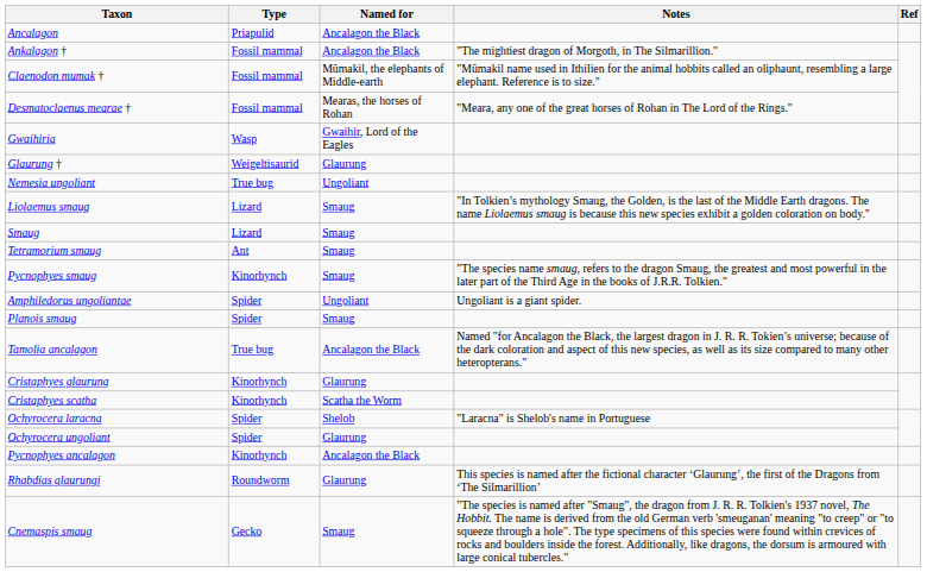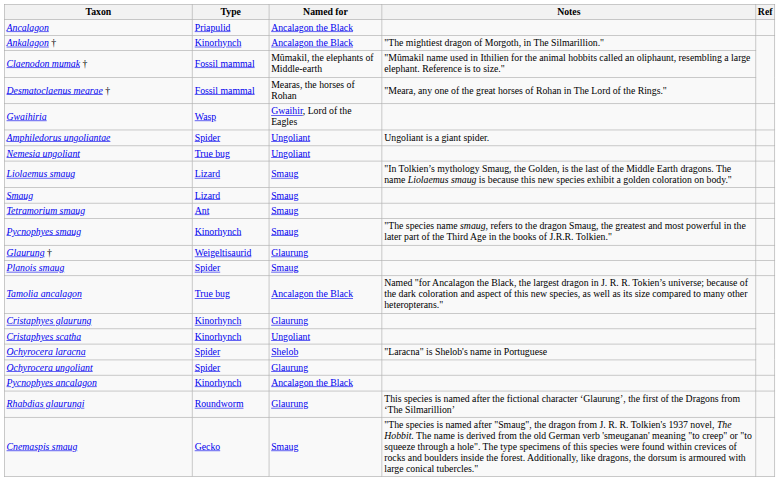 <table class="wikitable sortable" width="100%">
 <tr>
 <th style="width:25%;">Taxon</th>
 <th style="width:10%;">Type</th>
 <th style="width:15%;">Named for</th>
 <th style="width:50%;">Notes</th>
 <th class="unsortable">Ref</th>
 </tr>
 <tr>
 <td><em><a href='#'>Ancalagon</a></em> </td>
 <td><a href='#'>Priapulid</a></td>
 <td><a href='#'>Ancalagon the Black</a></td>
 <td></td>
 <td></td>
 </tr>
 <tr>
 <td><em><a href='#'>Ankalagon</a></em> † </td>
-<td><a href='#'>Fossil mammal</a></td>
+<td><a href='#'>Kinorhynch</a></td>
 <td><a href='#'>Ancalagon the Black</a></td>
 <td>"The mightiest dragon of Morgoth, in The Silmarillion."</td>
 <td rowspan="3"></td>
 </tr>
 <tr>
 <td><em><a href='#'>Claenodon mumak</a></em> † </td>
 <td><a href='#'>Fossil mammal</a></td>
 <td>Mûmakil, the elephants of Middle-earth</td>
 <td>"Mûmakil name used in Ithilien for the animal hobbits called an oliphaunt, resembling a large elephant. Reference is to size."</td>
 </tr>
 <tr>
 <td><em><a href='#'>Desmatoclaenus mearae</a></em> † </td>
 <td><a href='#'>Fossil mammal</a></td>
 <td>Mearas, the horses of Rohan</td>
 <td>"Meara, any one of the great horses of Rohan in The Lord of the Rings."</td>
 </tr>
 <tr>
 <td><em><a href='#'>Gwaihiria</a></em> </td>
 <td><a href='#'>Wasp</a></td>
 <td><a href='#'>Gwaihir</a>, Lord of the Eagles</td>
 <td></td>
 <td></td>
 </tr>
 <tr>
-<td><em><a href='#'>Glaurung</a></em> † </td>
-<td><a href='#'>Weigeltisaurid</a></td>
-<td><a href='#'>Glaurung</a></td>
-<td></td>
+<td><em><a href='#'>Amphiledorus ungoliantae</a></em> </td>
+<td><a href='#'>Spider</a></td>
+<td><a href='#'>Ungoliant</a></td>
+<td>Ungoliant is a giant spider.</td>
 <td></td>
 </tr>
 <tr>
 <td><em><a href='#'>Nemesia ungoliant</a></em> </td>
 <td><a href='#'>True bug</a></td>
 <td><a href='#'>Ungoliant</a></td>
 <td></td>
 <td></td>
 </tr>
 <tr>
 <td><em><a href='#'>Liolaemus smaug</a></em> </td>
 <td><a href='#'>Lizard</a></td>
 <td><a href='#'>Smaug</a></td>
 <td>"In Tolkien’s mythology Smaug, the Golden, is the last of the Middle Earth dragons. The name <em>Liolaemus smaug</em> is because this new species exhibit a golden coloration on body."</td>
 <td></td>
 </tr>
 <tr>
 <td><em><a href='#'>Smaug</a></em> </td>
 <td><a href='#'>Lizard</a></td>
 <td><a href='#'>Smaug</a></td>
 <td></td>
 <td></td>
 </tr>
 <tr>
 <td><em><a href='#'>Tetramorium smaug</a></em> </td>
 <td><a href='#'>Ant</a></td>
 <td><a href='#'>Smaug</a></td>
 <td></td>
 <td></td>
 </tr>
 <tr>
 <td><em><a href='#'>Pycnophyes smaug</a></em> </td>
 <td><a href='#'>Kinorhynch</a></td>
 <td><a href='#'>Smaug</a></td>
 <td>"The species name <em>smaug</em>, refers to the dragon Smaug, the greatest and most powerful in the later part of the Third Age in the books of J.R.R. Tolkien."</td>
 <td></td>
 </tr>
 <tr>
-<td><em><a href='#'>Amphiledorus ungoliantae</a></em> </td>
-<td><a href='#'>Spider</a></td>
-<td><a href='#'>Ungoliant</a></td>
-<td>Ungoliant is a giant spider.</td>
+<td><em><a href='#'>Glaurung</a></em> † </td>
+<td><a href='#'>Weigeltisaurid</a></td>
+<td><a href='#'>Glaurung</a></td>
+<td></td>
 <td></td>
 </tr>
 <tr>
 <td><em><a href='#'>Planois smaug</a></em> </td>
 <td><a href='#'>Spider</a></td>
 <td><a href='#'>Smaug</a></td>
 <td></td>
 <td></td>
 </tr>
 <tr>
 <td><em><a href='#'>Tamolia ancalagon</a></em> </td>
 <td><a href='#'>True bug</a></td>
 <td><a href='#'>Ancalagon the Black</a></td>
 <td>Named "for Ancalagon the Black, the largest dragon in J. R. R. Tokien’s universe; because of the dark coloration and aspect of this new species, as well as its size compared to many other heteropterans."</td>
 <td></td>
 </tr>
 <tr>
 <td><em><a href='#'>Cristaphyes glaurung</a></em> </td>
 <td><a href='#'>Kinorhynch</a></td>
 <td><a href='#'>Glaurung</a></td>
 <td></td>
 <td rowspan="2"></td>
 </tr>
 <tr>
 <td><em><a href='#'>Cristaphyes scatha</a></em> </td>
 <td><a href='#'>Kinorhynch</a></td>
-<td><a href='#'>Scatha the Worm</a></td>
+<td><a href='#'>Ungoliant</a></td>
 <td></td>
 </tr>
 <tr>
 <td><em><a href='#'>Ochyrocera laracna</a></em> </td>
 <td><a href='#'>Spider</a></td>
 <td><a href='#'>Shelob</a></td>
 <td>"Laracna" is Shelob's name in Portuguese</td>
 <td rowspan="2"></td>
 </tr>
 <tr>
 <td><em><a href='#'>Ochyrocera ungoliant</a></em> </td>
 <td><a href='#'>Spider</a></td>
 <td><a href='#'>Glaurung</a></td>
 <td></td>
 </tr>
 <tr>
 <td><em><a href='#'>Pycnophyes ancalagon</a></em> </td>
 <td><a href='#'>Kinorhynch</a></td>
 <td><a href='#'>Ancalagon the Black</a></td>
 <td></td>
 <td></td>
 </tr>
 <tr>
 <td><em><a href='#'>Rhabdias glaurungi</a></em> </td>
 <td><a href='#'>Roundworm</a></td>
 <td><a href='#'>Glaurung</a></td>
 <td>This species is named after the fictional character ‘Glaurung’, the first of the Dragons from ‘The Silmarillion’</td>
 <td></td>
 </tr>
 <tr>
 <td><em><a href='#'>Cnemaspis smaug</a></em> </td>
 <td><a href='#'>Gecko</a></td>
 <td><a href='#'>Smaug</a></td>
 <td>"The species is named after "Smaug", the dragon from J. R. R. Tolkien's 1937 novel, <em>The Hobbit</em>. The name is derived from the old German verb 'smeuganan' meaning "to creep" or "to squeeze through a hole". The type specimens of this species were found within crevices of rocks and boulders inside the forest. Additionally, like dragons, the dorsum is armoured with large conical tubercles."</td>
 <td></td>
 </tr>
 </table>
